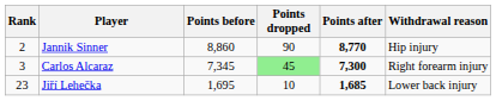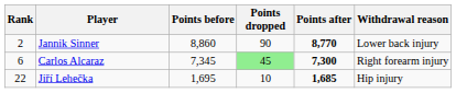 <table class="wikitable sortable">
 <tr>
 <th>Rank</th>
 <th style="width:185px;">Player</th>
 <th>Points before</th>
 <th style="width:75px;">Points dropped</th>
 <th>Points after</th>
 <th>Withdrawal reason</th>
 </tr>
 <tr>
 <td style="text-align:center;">2</td>
 <td> <a href='#'>Jannik Sinner</a></td>
 <td style="text-align:center;">8,860</td>
 <td style="text-align:center;">90</td>
 <td style="text-align:center;"><strong>8,770</strong></td>
-<td>Hip injury</td>
+<td>Lower back injury</td>
 </tr>
 <tr>
-<td style="text-align:center;">3</td>
+<td style="text-align:center;">6</td>
 <td> <a href='#'>Carlos Alcaraz</a></td>
 <td style="text-align:center;">7,345</td>
 <td style="background: lightgreen; text-align:center;">45</td>
 <td style="text-align:center;"><strong>7,300</strong></td>
 <td>Right forearm injury</td>
 </tr>
 <tr>
-<td style="text-align:center;">23</td>
+<td style="text-align:center;">22</td>
 <td> <a href='#'>Jiří Lehečka</a></td>
 <td style="text-align:center;">1,695</td>
 <td style="text-align:center;">10</td>
 <td style="text-align:center;"><strong>1,685</strong></td>
-<td>Lower back injury</td>
+<td>Hip injury</td>
 </tr>
 </table>
